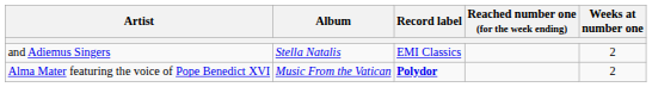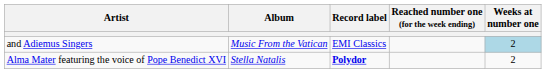 <table class="wikitable plainrowheaders sortable">
 <tr>
 <th scope=col>Artist</th>
 <th scope=col>Album</th>
 <th scope=col>Record label</th>
 <th scope=col>Reached number one<br><small>(for the week ending)</small></th>
 <th scope=col>Weeks at<br>number one</th>
 </tr>
 <tr class=unsortable>
 <th scope=row style="text-align:center;" colspan=6></th>
 </tr>
 <tr>
 <td> and <a href='#'>Adiemus Singers</a></td>
-<td><em><a href='#'>Stella Natalis</a></em></td>
+<td><em><a href='#'>Music From the Vatican</a></em></td>
 <td><a href='#'>EMI Classics</a></td>
 <td></td>
-<td align=center>2</td>
+<td align=center style="background: lightblue;">2</td>
 </tr>
 <tr>
 <td><a href='#'>Alma Mater</a> featuring the voice of <a href='#'>Pope Benedict XVI</a></td>
-<td><em><a href='#'>Music From the Vatican</a></em></td>
+<td><em><a href='#'>Stella Natalis</a></em></td>
 <td><strong><a href='#'>Polydor</a></strong></td>
 <td></td>
 <td align=center>2</td>
 </tr>
 </table>
